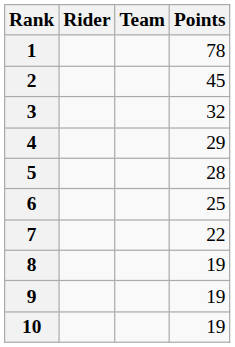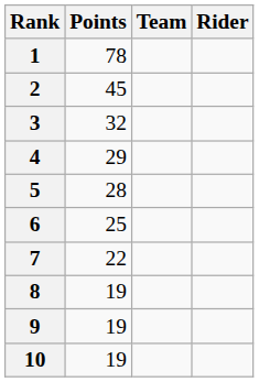 <table class="wikitable" margin-bottom:0;">
 <tr>
 <th scope="col">Rank</th>
+<th scope="col">Points</th>
+<th scope="col">Team</th>
 <th scope="col">Rider</th>
-<th scope="col">Team</th>
-<th scope="col">Points</th>
 </tr>
 <tr>
 <th scope="row">1</th>
+<td align="right">78</td>
 <td></td>
 <td></td>
-<td align="right">78</td>
 </tr>
 <tr>
 <th scope="row">2</th>
+<td align="right">45</td>
 <td></td>
 <td></td>
-<td align="right">45</td>
 </tr>
 <tr>
 <th scope="row">3</th>
+<td align="right">32</td>
+<td></td>
 <td> </td>
-<td></td>
-<td align="right">32</td>
 </tr>
 <tr>
 <th scope="row">4</th>
+<td align="right">29</td>
 <td></td>
 <td></td>
-<td align="right">29</td>
 </tr>
 <tr>
 <th scope="row">5</th>
+<td align="right">28</td>
 <td></td>
 <td></td>
-<td align="right">28</td>
 </tr>
 <tr>
 <th scope="row">6</th>
+<td align="right">25</td>
 <td></td>
 <td></td>
-<td align="right">25</td>
 </tr>
 <tr>
 <th scope="row">7</th>
+<td align="right">22</td>
 <td></td>
 <td></td>
-<td align="right">22</td>
 </tr>
 <tr>
 <th scope="row">8</th>
+<td align="right">19</td>
 <td></td>
 <td></td>
-<td align="right">19</td>
 </tr>
 <tr>
 <th scope="row">9</th>
+<td align="right">19</td>
 <td></td>
 <td></td>
-<td align="right">19</td>
 </tr>
 <tr>
 <th scope="row">10</th>
+<td align="right">19</td>
 <td></td>
 <td></td>
-<td align="right">19</td>
 </tr>
 </table>
